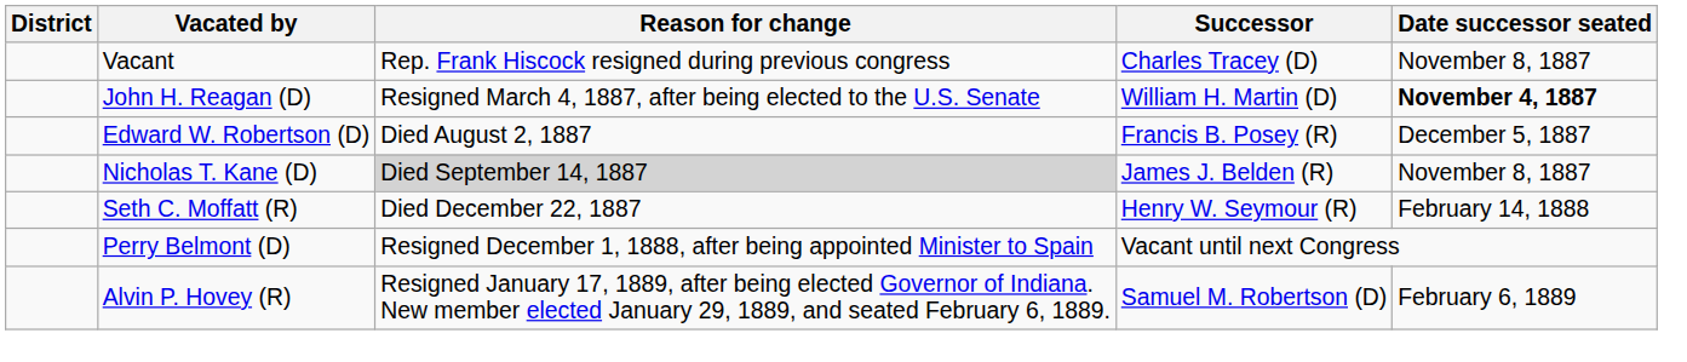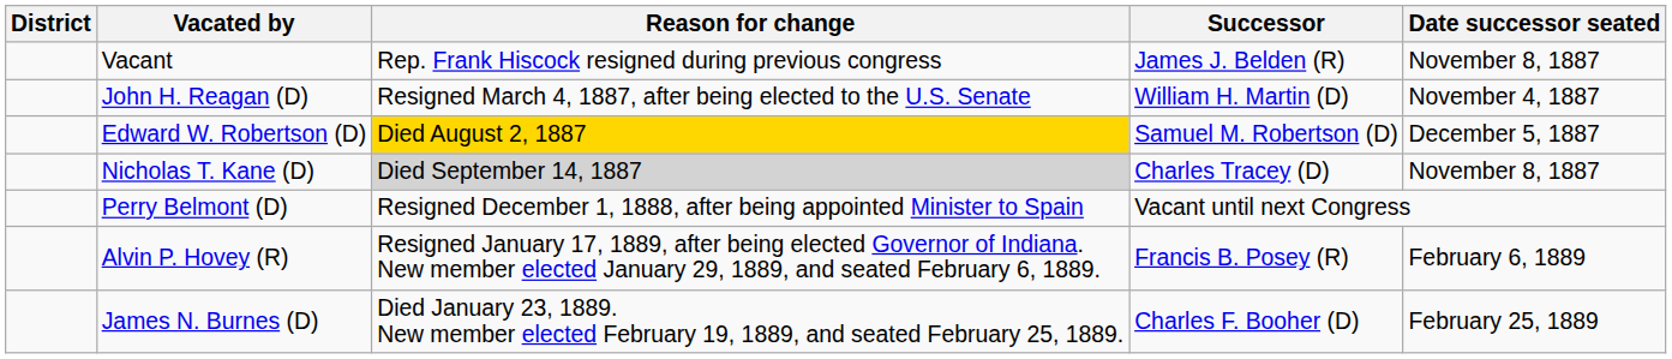 <table class="wikitable">
 <tr style="vertical-align:bottom;">
 <th>District</th>
 <th>Vacated by</th>
 <th>Reason for change</th>
 <th>Successor</th>
 <th>Date successor seated</th>
 </tr>
 <tr>
 <td></td>
 <td>Vacant</td>
 <td>Rep. <a href='#'>Frank Hiscock</a> resigned during previous congress</td>
-<td><a href='#'>Charles Tracey</a> (D)</td>
+<td><a href='#'>James J. Belden</a> (R)</td>
 <td>November 8, 1887</td>
 </tr>
 <tr>
 <td></td>
 <td><a href='#'>John H. Reagan</a> (D)</td>
 <td>Resigned March 4, 1887, after being elected to the <a href='#'>U.S. Senate</a></td>
 <td><a href='#'>William H. Martin</a> (D)</td>
-<td><strong>November 4, 1887</strong></td>
+<td>November 4, 1887</td>
 </tr>
 <tr>
 <td></td>
 <td><a href='#'>Edward W. Robertson</a> (D)</td>
-<td>Died August 2, 1887</td>
-<td><a href='#'>Francis B. Posey</a> (R)</td>
+<td style="background: gold;">Died August 2, 1887</td>
+<td><a href='#'>Samuel M. Robertson</a> (D)</td>
 <td>December 5, 1887</td>
 </tr>
 <tr>
 <td></td>
 <td><a href='#'>Nicholas T. Kane</a> (D)</td>
 <td style="background: lightgrey;">Died September 14, 1887</td>
-<td><a href='#'>James J. Belden</a> (R)</td>
+<td><a href='#'>Charles Tracey</a> (D)</td>
 <td>November 8, 1887</td>
-</tr>
-<tr>
-<td></td>
-<td><a href='#'>Seth C. Moffatt</a> (R)</td>
-<td>Died December 22, 1887</td>
-<td><a href='#'>Henry W. Seymour</a> (R)</td>
-<td>February 14, 1888</td>
 </tr>
 <tr>
 <td></td>
 <td><a href='#'>Perry Belmont</a> (D)</td>
 <td>Resigned December 1, 1888, after being appointed <a href='#'>Minister to Spain</a></td>
 <td colspan=2>Vacant until next Congress</td>
 </tr>
 <tr>
 <td></td>
 <td><a href='#'>Alvin P. Hovey</a> (R)</td>
 <td>Resigned January 17, 1889, after being elected <a href='#'>Governor of Indiana</a>.<br>New member <a href='#'>elected</a> January 29, 1889, and seated February 6, 1889.</td>
-<td><a href='#'>Samuel M. Robertson</a> (D)</td>
+<td><a href='#'>Francis B. Posey</a> (R)</td>
 <td>February 6, 1889</td>
 </tr>
+<tr>
+<td></td>
+<td><a href='#'>James N. Burnes</a> (D)</td>
+<td>Died January 23, 1889.<br>New member <a href='#'>elected</a> February 19, 1889, and seated February 25, 1889.</td>
+<td><a href='#'>Charles F. Booher</a> (D)</td>
+<td>February 25, 1889</td>
+</tr>
 </table>
